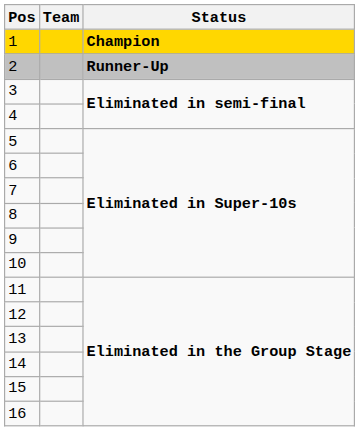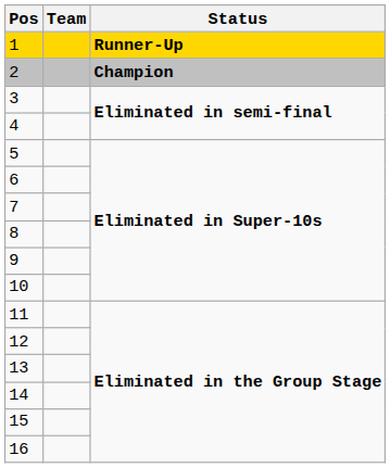 <table class="wikitable">
 <tr>
 <th>Pos</th>
 <th>Team</th>
 <th>Status</th>
 </tr>
 <tr style="background:gold;">
 <td>1</td>
 <td style="text-align:left;"></td>
-<td><strong>Champion</strong></td>
+<td><strong>Runner-Up</strong></td>
 </tr>
 <tr style="background:silver;">
 <td>2</td>
 <td style="text-align:left;"></td>
-<td><strong>Runner-Up</strong></td>
+<td><strong>Champion</strong></td>
 </tr>
 <tr>
 <td>3</td>
 <td style="text-align:left;"></td>
 <td rowspan="2"><strong>Eliminated in semi-final</strong></td>
 </tr>
 <tr>
 <td>4</td>
 <td style="text-align:left;"></td>
 </tr>
 <tr>
 <td>5</td>
 <td style="text-align:left;"></td>
 <td rowspan="6"><strong>Eliminated in Super-10s</strong></td>
 </tr>
 <tr>
 <td>6</td>
 <td style="text-align:left;"></td>
 </tr>
 <tr>
 <td>7</td>
 <td style="text-align:left;"></td>
 </tr>
 <tr>
 <td>8</td>
 <td style="text-align:left;"></td>
 </tr>
 <tr>
 <td>9</td>
 <td style="text-align:left;"></td>
 </tr>
 <tr>
 <td>10</td>
 <td style="text-align:left;"></td>
 </tr>
 <tr>
 <td>11</td>
 <td style="text-align:left;"></td>
 <td rowspan="6"><strong>Eliminated in the Group Stage</strong></td>
 </tr>
 <tr>
 <td>12</td>
 <td style="text-align:left;"></td>
 </tr>
 <tr>
 <td>13</td>
 <td style="text-align:left;"></td>
 </tr>
 <tr>
 <td>14</td>
 <td style="text-align:left;"></td>
 </tr>
 <tr>
 <td>15</td>
 <td style="text-align:left;"></td>
 </tr>
 <tr>
 <td>16</td>
 <td style="text-align:left;"></td>
 </tr>
 </table>
